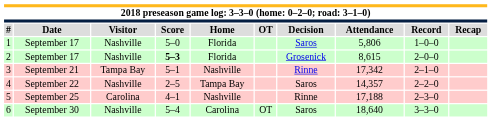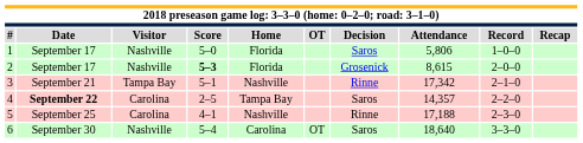 <table class="toccolours collapsible collapsed" style="width:90%; clear:both; margin:1.5em auto; text-align:center;">
 <tr>
 <th colspan="10" style="background:#FFFFFF;border-top:#FFB81C 5px solid; border-bottom:#041E42 5px solid;">2018 preseason game log: 3–3–0 (home: 0–2–0; road: 3–1–0)</th>
 </tr>
 <tr style="background:#ddd;">
 <th>#</th>
 <th>Date</th>
 <th>Visitor</th>
 <th>Score</th>
 <th>Home</th>
 <th>OT</th>
 <th>Decision</th>
 <th>Attendance</th>
 <th>Record</th>
 <th>Recap</th>
 </tr>
 <tr style="background:#cfc;">
 <td>1</td>
 <td>September 17</td>
 <td>Nashville</td>
 <td>5–0</td>
 <td>Florida</td>
 <td></td>
 <td><a href='#'>Saros</a></td>
 <td>5,806</td>
 <td>1–0–0</td>
 <td></td>
 </tr>
 <tr style="background:#cfc;">
 <td>2</td>
 <td>September 17</td>
 <td>Nashville</td>
 <td><strong>5–3</strong></td>
 <td>Florida</td>
 <td></td>
 <td><a href='#'>Grosenick</a></td>
 <td>8,615</td>
 <td>2–0–0</td>
 <td></td>
 </tr>
 <tr style="background:#fcc;">
 <td>3</td>
 <td>September 21</td>
 <td>Tampa Bay</td>
 <td>5–1</td>
 <td>Nashville</td>
 <td></td>
 <td><a href='#'>Rinne</a></td>
 <td>17,342</td>
 <td>2–1–0</td>
 <td></td>
 </tr>
 <tr style="background:#fcc;">
 <td>4</td>
-<td>September 22</td>
-<td>Nashville</td>
+<td><strong>September 22</strong></td>
+<td>Carolina</td>
 <td>2–5</td>
 <td>Tampa Bay</td>
 <td></td>
 <td>Saros</td>
 <td>14,357</td>
 <td>2–2–0</td>
 <td></td>
 </tr>
 <tr style="background:#fcc;">
 <td>5</td>
 <td>September 25</td>
 <td>Carolina</td>
 <td>4–1</td>
 <td>Nashville</td>
 <td></td>
 <td>Rinne</td>
 <td>17,188</td>
 <td>2–3–0</td>
 <td></td>
 </tr>
 <tr style="background:#cfc;">
 <td>6</td>
 <td>September 30</td>
 <td>Nashville</td>
 <td>5–4</td>
 <td>Carolina</td>
 <td>OT</td>
 <td>Saros</td>
 <td>18,640</td>
 <td>3–3–0</td>
 <td></td>
 </tr>
 </table>
